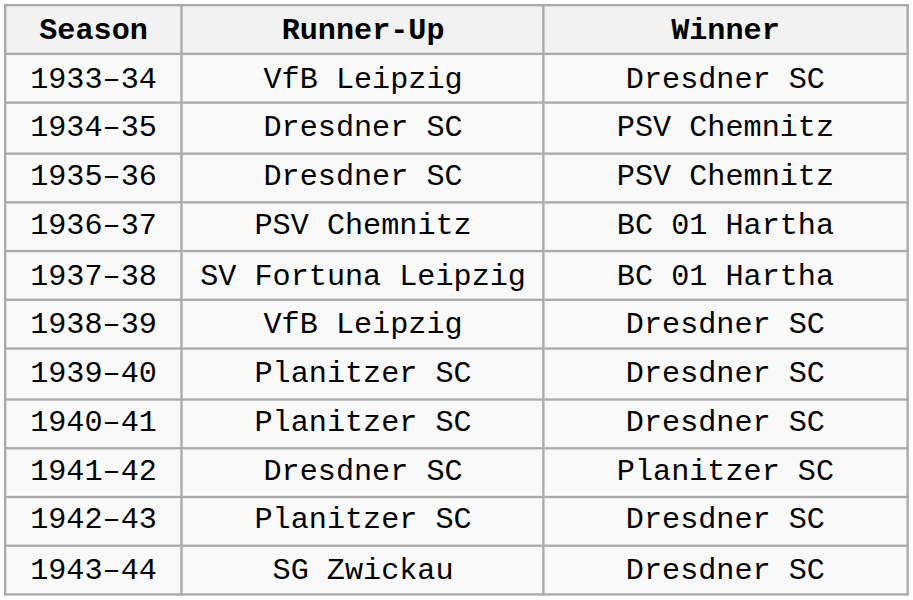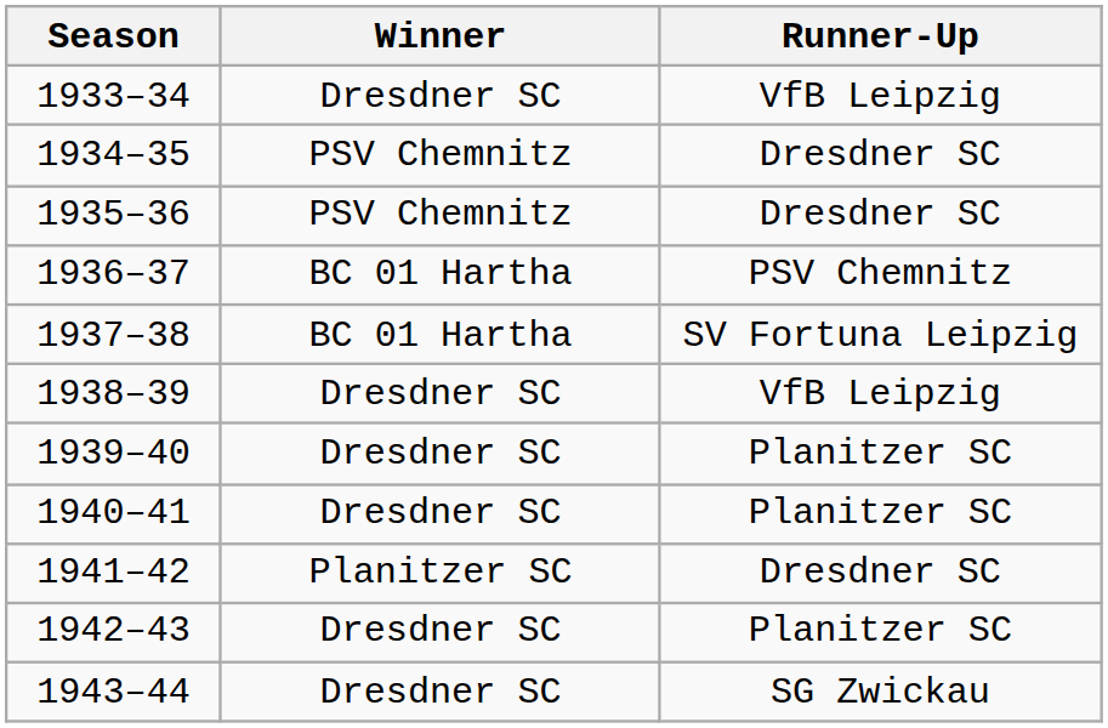 <table class="wikitable">
 <tr align="center" bgcolor="#dfdfdf">
 <th width="70">Season</th>
+<th width="150">Winner</th>
 <th width="150">Runner-Up</th>
-<th width="150">Winner</th>
 </tr>
 <tr align="center">
 <td>1933–34</td>
+<td>Dresdner SC</td>
 <td>VfB Leipzig</td>
+</tr>
+<tr align="center">
+<td>1934–35</td>
+<td>PSV Chemnitz</td>
 <td>Dresdner SC</td>
 </tr>
 <tr align="center">
-<td>1934–35</td>
+<td>1935–36</td>
+<td>PSV Chemnitz</td>
 <td>Dresdner SC</td>
+</tr>
+<tr align="center">
+<td>1936–37</td>
+<td>BC 01 Hartha</td>
 <td>PSV Chemnitz</td>
 </tr>
 <tr align="center">
-<td>1935–36</td>
-<td>Dresdner SC</td>
-<td>PSV Chemnitz</td>
-</tr>
-<tr align="center">
-<td>1936–37</td>
-<td>PSV Chemnitz</td>
+<td>1937–38</td>
 <td>BC 01 Hartha</td>
-</tr>
-<tr align="center">
-<td>1937–38</td>
 <td>SV Fortuna Leipzig</td>
-<td>BC 01 Hartha</td>
 </tr>
 <tr align="center">
 <td>1938–39</td>
+<td>Dresdner SC</td>
 <td>VfB Leipzig</td>
-<td>Dresdner SC</td>
 </tr>
 <tr align="center">
 <td>1939–40</td>
+<td>Dresdner SC</td>
+<td>Planitzer SC</td>
+</tr>
+<tr align="center">
+<td>1940–41</td>
+<td>Dresdner SC</td>
+<td>Planitzer SC</td>
+</tr>
+<tr align="center">
+<td>1941–42</td>
 <td>Planitzer SC</td>
 <td>Dresdner SC</td>
 </tr>
 <tr align="center">
-<td>1940–41</td>
-<td>Planitzer SC</td>
-<td>Dresdner SC</td>
-</tr>
-<tr align="center">
-<td>1941–42</td>
+<td>1942–43</td>
 <td>Dresdner SC</td>
 <td>Planitzer SC</td>
 </tr>
 <tr align="center">
-<td>1942–43</td>
-<td>Planitzer SC</td>
+<td>1943–44</td>
 <td>Dresdner SC</td>
-</tr>
-<tr align="center">
-<td>1943–44</td>
 <td>SG Zwickau</td>
-<td>Dresdner SC</td>
 </tr>
 </table>
